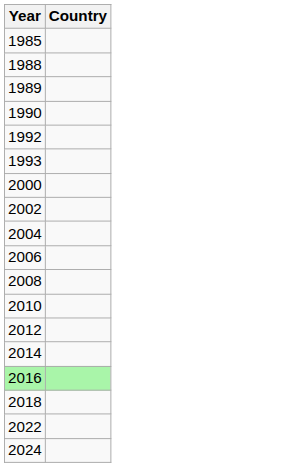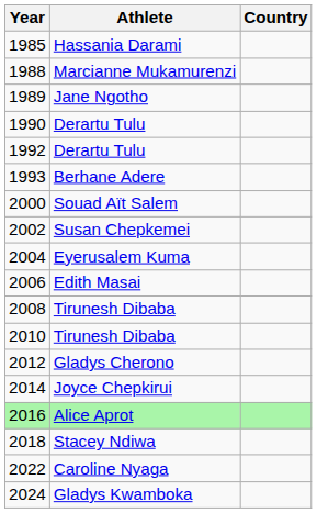 <table class="wikitable sortable">
 <tr>
 <th>Year</th>
+<th>Athlete</th>
 <th>Country</th>
 </tr>
 <tr>
 <td>1985</td>
+<td><a href='#'>Hassania Darami</a></td>
 <td></td>
 </tr>
 <tr>
 <td>1988</td>
+<td><a href='#'>Marcianne Mukamurenzi</a></td>
 <td></td>
 </tr>
 <tr>
 <td>1989</td>
+<td><a href='#'>Jane Ngotho</a></td>
 <td></td>
 </tr>
 <tr>
 <td>1990</td>
+<td><a href='#'>Derartu Tulu</a></td>
 <td></td>
 </tr>
 <tr>
 <td>1992</td>
+<td><a href='#'>Derartu Tulu</a></td>
 <td></td>
 </tr>
 <tr>
 <td>1993</td>
+<td><a href='#'>Berhane Adere</a></td>
 <td></td>
 </tr>
 <tr>
 <td>2000</td>
+<td><a href='#'>Souad Aït Salem</a></td>
 <td></td>
 </tr>
 <tr>
 <td>2002</td>
+<td><a href='#'>Susan Chepkemei</a></td>
 <td></td>
 </tr>
 <tr>
 <td>2004</td>
+<td><a href='#'>Eyerusalem Kuma</a></td>
 <td></td>
 </tr>
 <tr>
 <td>2006</td>
+<td><a href='#'>Edith Masai</a></td>
 <td></td>
 </tr>
 <tr>
 <td>2008</td>
+<td><a href='#'>Tirunesh Dibaba</a></td>
 <td></td>
 </tr>
 <tr>
 <td>2010</td>
+<td><a href='#'>Tirunesh Dibaba</a></td>
 <td></td>
 </tr>
 <tr>
 <td>2012</td>
+<td><a href='#'>Gladys Cherono</a></td>
 <td></td>
 </tr>
 <tr>
 <td>2014</td>
+<td><a href='#'>Joyce Chepkirui</a></td>
 <td></td>
 </tr>
 <tr bgcolor=#A9F5A9>
 <td>2016</td>
+<td><a href='#'>Alice Aprot</a></td>
 <td></td>
 </tr>
 <tr>
 <td>2018</td>
+<td><a href='#'>Stacey Ndiwa</a></td>
 <td></td>
 </tr>
 <tr>
 <td>2022</td>
+<td><a href='#'>Caroline Nyaga</a></td>
 <td></td>
 </tr>
 <tr>
 <td>2024</td>
+<td><a href='#'>Gladys Kwamboka</a></td>
 <td></td>
 </tr>
 </table>
